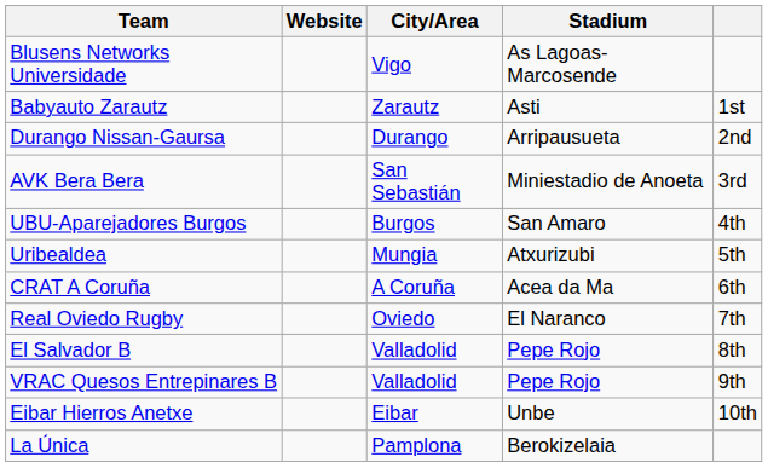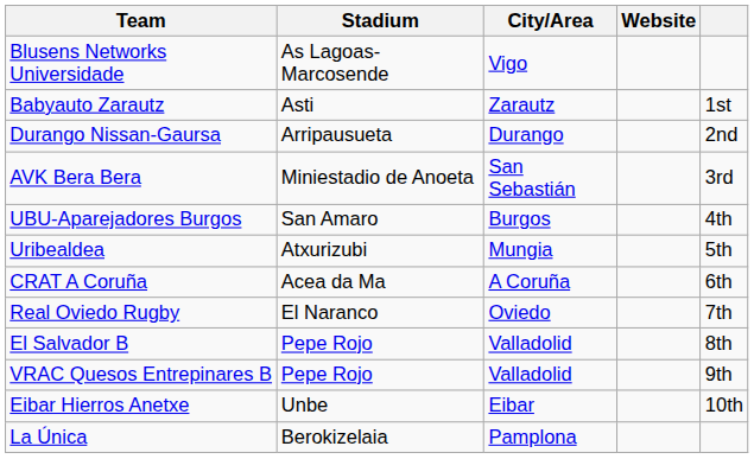 <table class="wikitable sortable">
 <tr>
 <th>Team</th>
+<th>Stadium</th>
+<th>City/Area</th>
 <th>Website</th>
-<th>City/Area</th>
-<th>Stadium</th>
 <th></th>
 </tr>
 <tr>
 <td><a href='#'>Blusens Networks Universidade</a></td>
+<td>As Lagoas-Marcosende</td>
+<td><a href='#'>Vigo</a></td>
 <td></td>
-<td><a href='#'>Vigo</a></td>
-<td>As Lagoas-Marcosende</td>
 <td></td>
 </tr>
 <tr>
 <td><a href='#'>Babyauto Zarautz</a></td>
+<td>Asti</td>
+<td><a href='#'>Zarautz</a></td>
 <td></td>
-<td><a href='#'>Zarautz</a></td>
-<td>Asti</td>
 <td>1st</td>
 </tr>
 <tr>
 <td><a href='#'>Durango Nissan-Gaursa</a></td>
+<td>Arripausueta</td>
+<td><a href='#'>Durango</a></td>
 <td></td>
-<td><a href='#'>Durango</a></td>
-<td>Arripausueta</td>
 <td>2nd</td>
 </tr>
 <tr>
 <td><a href='#'>AVK Bera Bera</a></td>
+<td>Miniestadio de Anoeta</td>
+<td><a href='#'>San Sebastián</a></td>
 <td></td>
-<td><a href='#'>San Sebastián</a></td>
-<td>Miniestadio de Anoeta</td>
 <td>3rd</td>
 </tr>
 <tr>
 <td><a href='#'>UBU-Aparejadores Burgos</a></td>
+<td>San Amaro</td>
+<td><a href='#'>Burgos</a></td>
 <td></td>
-<td><a href='#'>Burgos</a></td>
-<td>San Amaro</td>
 <td>4th</td>
 </tr>
 <tr>
 <td><a href='#'>Uribealdea</a></td>
+<td>Atxurizubi</td>
+<td><a href='#'>Mungia</a></td>
 <td></td>
-<td><a href='#'>Mungia</a></td>
-<td>Atxurizubi</td>
 <td>5th</td>
 </tr>
 <tr>
 <td><a href='#'>CRAT A Coruña</a></td>
+<td>Acea da Ma</td>
+<td><a href='#'>A Coruña</a></td>
 <td></td>
-<td><a href='#'>A Coruña</a></td>
-<td>Acea da Ma</td>
 <td>6th</td>
 </tr>
 <tr>
 <td><a href='#'>Real Oviedo Rugby</a></td>
+<td>El Naranco</td>
+<td><a href='#'>Oviedo</a></td>
 <td></td>
-<td><a href='#'>Oviedo</a></td>
-<td>El Naranco</td>
 <td>7th</td>
 </tr>
 <tr>
 <td><a href='#'>El Salvador B</a></td>
+<td><a href='#'>Pepe Rojo</a></td>
+<td><a href='#'>Valladolid</a></td>
 <td></td>
-<td><a href='#'>Valladolid</a></td>
-<td><a href='#'>Pepe Rojo</a></td>
 <td>8th</td>
 </tr>
 <tr>
 <td><a href='#'>VRAC Quesos Entrepinares B</a></td>
+<td><a href='#'>Pepe Rojo</a></td>
+<td><a href='#'>Valladolid</a></td>
 <td> </td>
-<td><a href='#'>Valladolid</a></td>
-<td><a href='#'>Pepe Rojo</a></td>
 <td>9th</td>
 </tr>
 <tr>
 <td><a href='#'>Eibar Hierros Anetxe</a></td>
+<td>Unbe</td>
+<td><a href='#'>Eibar</a></td>
 <td></td>
-<td><a href='#'>Eibar</a></td>
-<td>Unbe</td>
 <td>10th</td>
 </tr>
 <tr>
 <td><a href='#'>La Única</a></td>
+<td>Berokizelaia</td>
+<td><a href='#'>Pamplona</a></td>
 <td></td>
-<td><a href='#'>Pamplona</a></td>
-<td>Berokizelaia</td>
 <td></td>
 </tr>
 </table>
